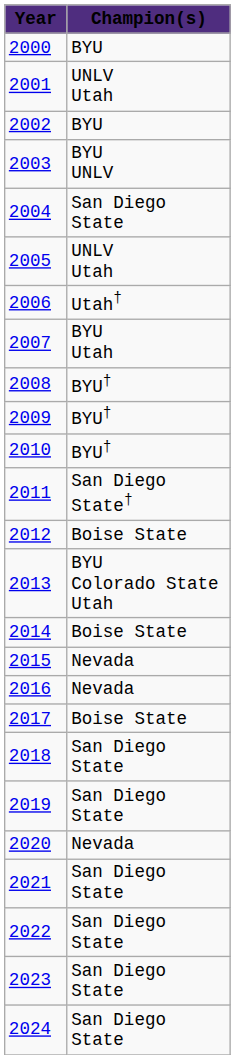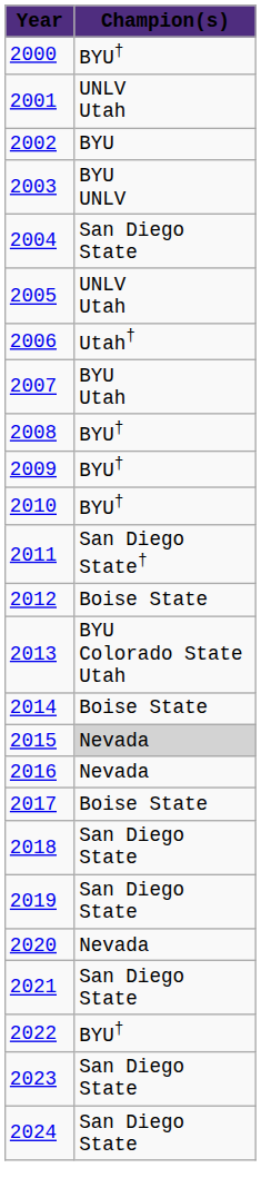 <table class="wikitable">
 <tr>
 <th style="background:#4F2D7F;" scope="col" width="40px"><span> Year</span></th>
 <th style="background:#4F2D7F;" scope="col" width="115px"><span> Champion(s)</span></th>
 </tr>
 <tr>
 <td><a href='#'>2000</a></td>
-<td>BYU</td>
+<td>BYU<sup>†</sup></td>
 </tr>
 <tr>
 <td><a href='#'>2001</a></td>
 <td>UNLV<br>Utah</td>
 </tr>
 <tr>
 <td><a href='#'>2002</a></td>
 <td>BYU</td>
 </tr>
 <tr>
 <td><a href='#'>2003</a></td>
 <td>BYU<br>UNLV</td>
 </tr>
 <tr>
 <td><a href='#'>2004</a></td>
 <td>San Diego State</td>
 </tr>
 <tr>
 <td><a href='#'>2005</a></td>
 <td>UNLV<br>Utah</td>
 </tr>
 <tr>
 <td><a href='#'>2006</a></td>
 <td>Utah<sup>†</sup></td>
 </tr>
 <tr>
 <td><a href='#'>2007</a></td>
 <td>BYU<br>Utah</td>
 </tr>
 <tr>
 <td><a href='#'>2008</a></td>
 <td>BYU<sup>†</sup></td>
 </tr>
 <tr>
 <td><a href='#'>2009</a></td>
 <td>BYU<sup>†</sup></td>
 </tr>
 <tr>
 <td><a href='#'>2010</a></td>
 <td>BYU<sup>†</sup></td>
 </tr>
 <tr>
 <td><a href='#'>2011</a></td>
 <td>San Diego State<sup>†</sup></td>
 </tr>
 <tr>
 <td><a href='#'>2012</a></td>
 <td>Boise State</td>
 </tr>
 <tr>
 <td><a href='#'>2013</a></td>
 <td>BYU<br>Colorado State<br>Utah</td>
 </tr>
 <tr>
 <td><a href='#'>2014</a></td>
 <td>Boise State</td>
 </tr>
 <tr>
 <td><a href='#'>2015</a></td>
-<td>Nevada</td>
+<td style="background: lightgrey;">Nevada</td>
 </tr>
 <tr>
 <td><a href='#'>2016</a></td>
 <td>Nevada</td>
 </tr>
 <tr>
 <td><a href='#'>2017</a></td>
 <td>Boise State</td>
 </tr>
 <tr>
 <td><a href='#'>2018</a></td>
 <td>San Diego State</td>
 </tr>
 <tr>
 <td><a href='#'>2019</a></td>
 <td>San Diego State</td>
 </tr>
 <tr>
 <td><a href='#'>2020</a></td>
 <td>Nevada</td>
 </tr>
 <tr>
 <td><a href='#'>2021</a></td>
 <td>San Diego State</td>
 </tr>
 <tr>
 <td><a href='#'>2022</a></td>
-<td>San Diego State</td>
+<td>BYU<sup>†</sup></td>
 </tr>
 <tr>
 <td><a href='#'>2023</a></td>
 <td>San Diego State</td>
 </tr>
 <tr>
 <td><a href='#'>2024</a></td>
 <td>San Diego State</td>
 </tr>
 </table>
